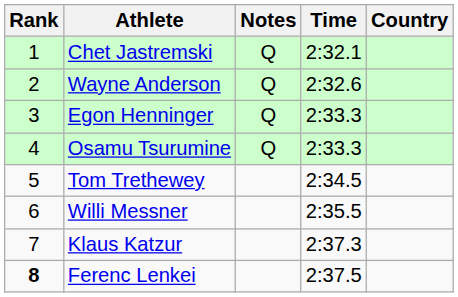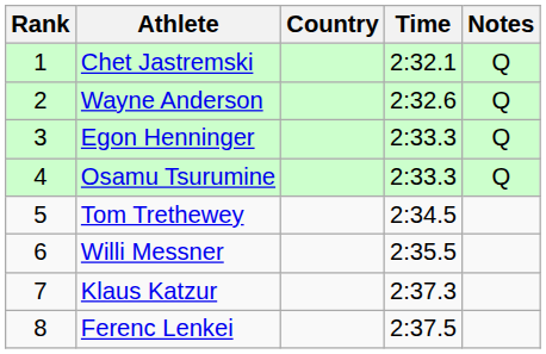 <table class="wikitable sortable" style="text-align:center">
 <tr>
 <th>Rank</th>
 <th>Athlete</th>
+<th>Country</th>
+<th>Time</th>
 <th>Notes</th>
-<th>Time</th>
-<th>Country</th>
 </tr>
 <tr bgcolor=#CCFFCC>
 <td>1</td>
 <td align=left><a href='#'>Chet Jastremski</a></td>
+<td align=left></td>
+<td>2:32.1</td>
 <td>Q</td>
-<td>2:32.1</td>
-<td align=left></td>
 </tr>
 <tr bgcolor=#CCFFCC>
 <td>2</td>
 <td align=left><a href='#'>Wayne Anderson</a></td>
+<td align=left></td>
+<td>2:32.6</td>
 <td>Q</td>
-<td>2:32.6</td>
-<td align=left></td>
 </tr>
 <tr bgcolor=#CCFFCC>
 <td>3</td>
 <td align=left><a href='#'>Egon Henninger</a></td>
+<td align=left></td>
+<td>2:33.3</td>
 <td>Q</td>
-<td>2:33.3</td>
-<td align=left></td>
 </tr>
 <tr bgcolor=#CCFFCC>
 <td>4</td>
 <td align=left><a href='#'>Osamu Tsurumine</a></td>
+<td align=left></td>
+<td>2:33.3</td>
 <td>Q</td>
-<td>2:33.3</td>
-<td align=left></td>
 </tr>
 <tr>
 <td>5</td>
 <td align=left><a href='#'>Tom Trethewey</a></td>
+<td align=left></td>
+<td>2:34.5</td>
 <td></td>
-<td>2:34.5</td>
-<td align=left></td>
 </tr>
 <tr>
 <td>6</td>
 <td align=left><a href='#'>Willi Messner</a></td>
+<td align=left></td>
+<td>2:35.5</td>
 <td></td>
-<td>2:35.5</td>
-<td align=left></td>
 </tr>
 <tr>
 <td>7</td>
 <td align=left><a href='#'>Klaus Katzur</a></td>
+<td align=left></td>
+<td>2:37.3</td>
 <td></td>
-<td>2:37.3</td>
-<td align=left></td>
 </tr>
 <tr>
-<td><strong>8</strong></td>
+<td>8</td>
 <td align=left><a href='#'>Ferenc Lenkei</a></td>
+<td align=left></td>
+<td>2:37.5</td>
 <td></td>
-<td>2:37.5</td>
-<td align=left></td>
 </tr>
 </table>
